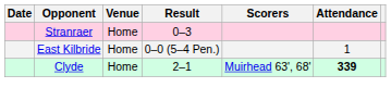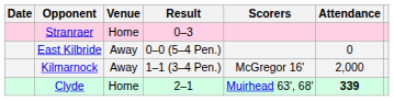 <table class="wikitable sortable" style="text-align:center;">
 <tr>
 <th>Date</th>
 <th>Opponent</th>
 <th>Venue</th>
 <th>Result</th>
 <th class=unsortable>Scorers</th>
 <th>Attendance</th>
 <th></th>
 </tr>
 <tr style="background-color: #ffd0e3;">
 <td></td>
 <td><a href='#'>Stranraer</a></td>
 <td>Home</td>
 <td>0–3</td>
 <td></td>
 <td></td>
 <td></td>
 </tr>
 <tr style="background-color: #f3f3f3;">
 <td></td>
 <td><a href='#'>East Kilbride</a></td>
-<td>Home</td>
+<td>Away</td>
 <td>0–0 (5–4 Pen.)</td>
 <td></td>
-<td>1</td>
+<td>0</td>
+<td></td>
+</tr>
+<tr style="background-color: #f3f3f3;">
+<td></td>
+<td><a href='#'>Kilmarnock</a></td>
+<td>Away</td>
+<td>1–1 (3–4 Pen.)</td>
+<td>McGregor 16'</td>
+<td>2,000</td>
 <td></td>
 </tr>
 <tr style="background-color: #d0ffe3;">
 <td></td>
 <td><a href='#'>Clyde</a></td>
 <td>Home</td>
 <td>2–1</td>
 <td><a href='#'>Muirhead</a> 63', 68'</td>
 <td><strong>339</strong></td>
 <td></td>
 </tr>
 </table>
